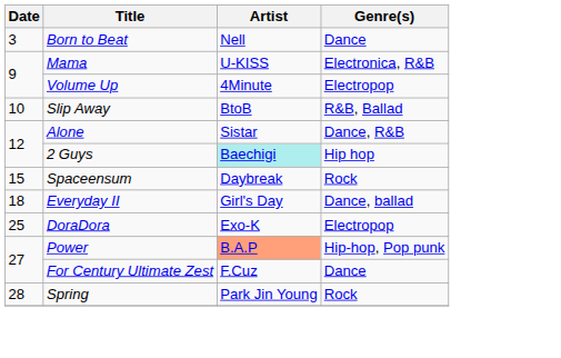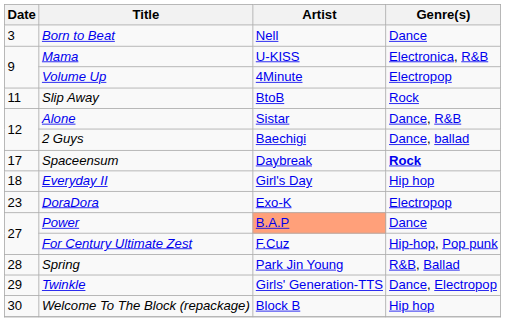 <table class="wikitable" style="text-align: left;">
 <tr>
 <th>Date</th>
 <th>Title</th>
 <th>Artist</th>
 <th>Genre(s)</th>
 </tr>
 <tr>
 <td rowspan="1">3</td>
 <td><em><a href='#'>Born to Beat</a></em></td>
 <td><a href='#'>Nell</a></td>
 <td><a href='#'>Dance</a></td>
 </tr>
 <tr>
 <td rowspan="2">9</td>
 <td><em><a href='#'>Mama</a></em></td>
 <td><a href='#'>U-KISS</a></td>
 <td><a href='#'>Electronica</a>, <a href='#'>R&B</a></td>
 </tr>
 <tr>
 <td><em><a href='#'>Volume Up</a></em></td>
 <td><a href='#'>4Minute</a></td>
 <td><a href='#'>Electropop</a></td>
 </tr>
 <tr>
-<td>10</td>
+<td>11</td>
 <td><em>Slip Away</em></td>
 <td><a href='#'>BtoB</a></td>
-<td><a href='#'>R&B</a>, <a href='#'>Ballad</a></td>
+<td><a href='#'>Rock</a></td>
 </tr>
 <tr>
 <td rowspan="2">12</td>
 <td><em><a href='#'>Alone</a></em></td>
 <td><a href='#'>Sistar</a></td>
 <td><a href='#'>Dance</a>, <a href='#'>R&B</a></td>
 </tr>
 <tr>
 <td><em>2 Guys</em></td>
-<td style="background: paleturquoise;"><a href='#'>Baechigi</a></td>
-<td><a href='#'>Hip hop</a></td>
+<td><a href='#'>Baechigi</a></td>
+<td><a href='#'>Dance</a>, <a href='#'>ballad</a></td>
 </tr>
 <tr>
-<td rowspan="1">15</td>
+<td rowspan="1">17</td>
 <td><em>Spaceensum</em></td>
 <td><a href='#'>Daybreak</a></td>
-<td><a href='#'>Rock</a></td>
+<td><strong><a href='#'>Rock</a></strong></td>
 </tr>
 <tr>
 <td rowspan="1">18</td>
 <td><em><a href='#'>Everyday II</a></em></td>
 <td><a href='#'>Girl's Day</a></td>
-<td><a href='#'>Dance</a>, <a href='#'>ballad</a></td>
+<td><a href='#'>Hip hop</a></td>
 </tr>
 <tr>
-<td>25</td>
+<td>23</td>
 <td><em><a href='#'>DoraDora</a></em></td>
 <td><a href='#'>Exo-K</a></td>
 <td><a href='#'>Electropop</a></td>
 </tr>
 <tr>
 <td rowspan="2">27</td>
 <td><a href='#'><em>Power</em></a></td>
 <td style="background: lightsalmon;"><a href='#'>B.A.P</a></td>
-<td><a href='#'>Hip-hop</a>, <a href='#'>Pop punk</a></td>
+<td><a href='#'>Dance</a></td>
 </tr>
 <tr>
 <td><em><a href='#'>For Century Ultimate Zest</a></em></td>
 <td><a href='#'>F.Cuz</a></td>
-<td><a href='#'>Dance</a></td>
+<td><a href='#'>Hip-hop</a>, <a href='#'>Pop punk</a></td>
 </tr>
 <tr>
 <td rowspan="1">28</td>
 <td><em>Spring</em></td>
 <td><a href='#'>Park Jin Young</a></td>
-<td><a href='#'>Rock</a></td>
+<td><a href='#'>R&B</a>, <a href='#'>Ballad</a></td>
+</tr>
+<tr>
+<td rowspan="1">29</td>
+<td><em><a href='#'>Twinkle</a></em></td>
+<td><a href='#'>Girls' Generation-TTS</a></td>
+<td><a href='#'>Dance</a>, <a href='#'>Electropop</a></td>
+</tr>
+<tr>
+<td rowspan="1">30</td>
+<td><em>Welcome To The Block (repackage)</em></td>
+<td><a href='#'>Block B</a></td>
+<td><a href='#'>Hip hop</a></td>
 </tr>
 <tr>
 </tr>
 </table>
